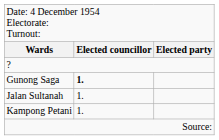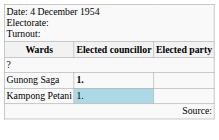 <table class=wikitable>
 <tr>
 <td colspan=3>Date: 4 December 1954<br>Electorate: <br>Turnout:</td>
 </tr>
 <tr>
 <th>Wards</th>
 <th>Elected councillor</th>
 <th>Elected party</th>
 </tr>
 <tr>
 <td colspan=3>? </td>
 </tr>
 <tr>
 <td>Gunong Saga</td>
 <td><strong>1.</strong></td>
 <td></td>
 </tr>
 <tr>
-<td>Jalan Sultanah</td>
-<td>1.</td>
-<td></td>
-</tr>
-<tr>
 <td>Kampong Petani</td>
-<td>1.</td>
+<td style="background: lightblue;">1.</td>
 <td></td>
 </tr>
 <tr>
 <td colspan=3 align=right>Source: </td>
 </tr>
 </table>
